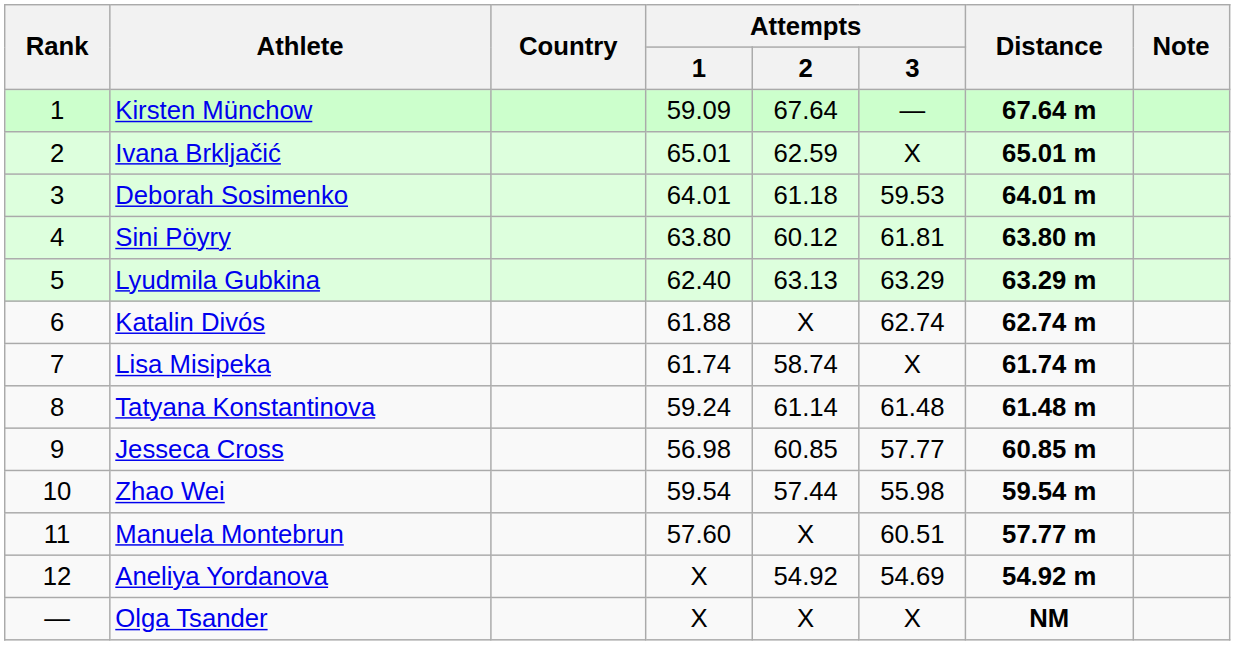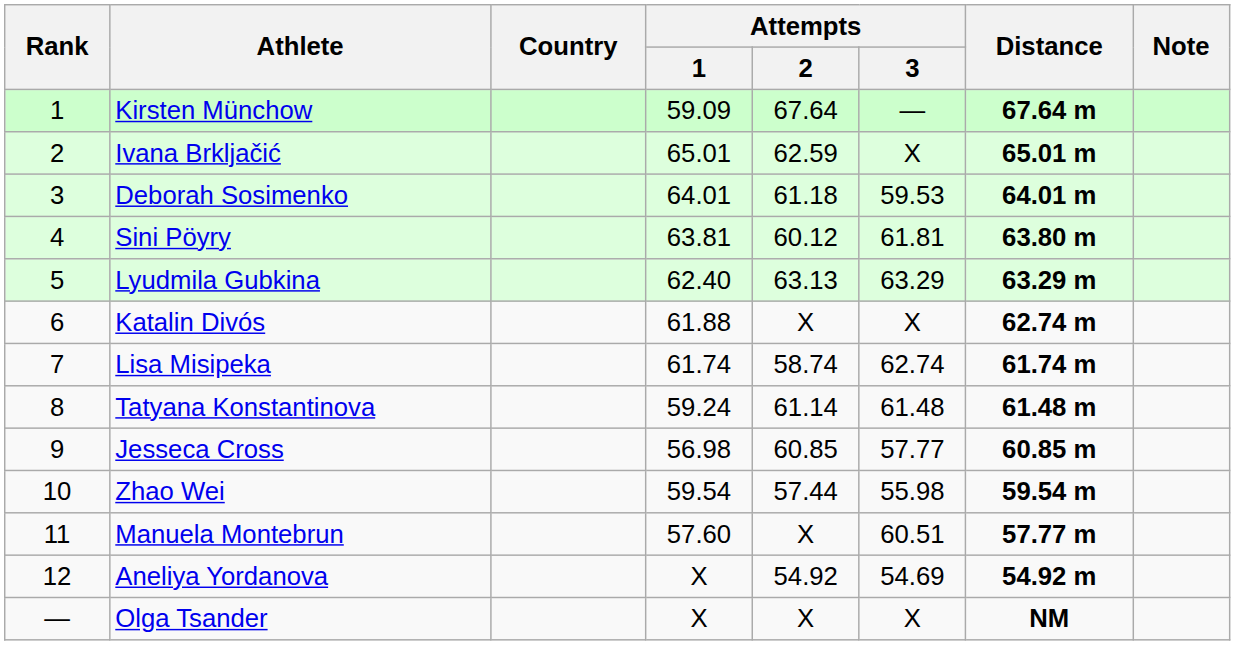 <table class="wikitable sortable" style=" text-align:center; font-size:110%;" width="95%">
 <tr>
 <th rowspan="2">Rank</th>
 <th rowspan="2">Athlete</th>
 <th rowspan="2">Country</th>
 <th colspan="3">Attempts</th>
 <th rowspan="2">Distance</th>
 <th rowspan="2">Note</th>
 </tr>
 <tr>
 <th>1</th>
 <th>2</th>
 <th>3</th>
 </tr>
 <tr style="background:#ccffcc;">
 <td>1</td>
 <td align=left><a href='#'>Kirsten Münchow</a></td>
 <td></td>
 <td>59.09</td>
 <td>67.64</td>
 <td>—</td>
 <td><strong>67.64 m </strong></td>
 <td></td>
 </tr>
 <tr style="background:#ddffdd;">
 <td>2</td>
 <td align=left><a href='#'>Ivana Brkljačić</a></td>
 <td></td>
 <td>65.01</td>
 <td>62.59</td>
 <td>X</td>
 <td><strong>65.01 m </strong></td>
 <td></td>
 </tr>
 <tr style="background:#ddffdd;">
 <td>3</td>
 <td align=left><a href='#'>Deborah Sosimenko</a></td>
 <td></td>
 <td>64.01</td>
 <td>61.18</td>
 <td>59.53</td>
 <td><strong>64.01 m </strong></td>
 <td></td>
 </tr>
 <tr style="background:#ddffdd;">
 <td>4</td>
 <td align=left><a href='#'>Sini Pöyry</a></td>
 <td></td>
-<td>63.80</td>
+<td>63.81</td>
 <td>60.12</td>
 <td>61.81</td>
 <td><strong>63.80 m </strong></td>
 <td></td>
 </tr>
 <tr style="background:#ddffdd;">
 <td>5</td>
 <td align=left><a href='#'>Lyudmila Gubkina</a></td>
 <td></td>
 <td>62.40</td>
 <td>63.13</td>
 <td>63.29</td>
 <td><strong>63.29 m </strong></td>
 <td></td>
 </tr>
 <tr>
 <td>6</td>
 <td align=left><a href='#'>Katalin Divós</a></td>
 <td></td>
 <td>61.88</td>
 <td>X</td>
-<td>62.74</td>
+<td>X</td>
 <td><strong>62.74 m </strong></td>
 <td></td>
 </tr>
 <tr>
 <td>7</td>
 <td align=left><a href='#'>Lisa Misipeka</a></td>
 <td></td>
 <td>61.74</td>
 <td>58.74</td>
-<td>X</td>
+<td>62.74</td>
 <td><strong>61.74 m </strong></td>
 <td></td>
 </tr>
 <tr>
 <td>8</td>
 <td align=left><a href='#'>Tatyana Konstantinova</a></td>
 <td></td>
 <td>59.24</td>
 <td>61.14</td>
 <td>61.48</td>
 <td><strong>61.48 m </strong></td>
 <td></td>
 </tr>
 <tr>
 <td>9</td>
 <td align=left><a href='#'>Jesseca Cross</a></td>
 <td></td>
 <td>56.98</td>
 <td>60.85</td>
 <td>57.77</td>
 <td><strong>60.85 m </strong></td>
 <td></td>
 </tr>
 <tr>
 <td>10</td>
 <td align=left><a href='#'>Zhao Wei</a></td>
 <td></td>
 <td>59.54</td>
 <td>57.44</td>
 <td>55.98</td>
 <td><strong>59.54 m </strong></td>
 <td></td>
 </tr>
 <tr>
 <td>11</td>
 <td align=left><a href='#'>Manuela Montebrun</a></td>
 <td></td>
 <td>57.60</td>
 <td>X</td>
 <td>60.51</td>
 <td><strong>57.77 m </strong></td>
 <td></td>
 </tr>
 <tr>
 <td>12</td>
 <td align=left><a href='#'>Aneliya Yordanova</a></td>
 <td></td>
 <td>X</td>
 <td>54.92</td>
 <td>54.69</td>
 <td><strong>54.92 m </strong></td>
 <td></td>
 </tr>
 <tr>
 <td>—</td>
 <td align=left><a href='#'>Olga Tsander</a></td>
 <td></td>
 <td>X</td>
 <td>X</td>
 <td>X</td>
 <td><strong>NM </strong></td>
 <td></td>
 </tr>
 </table>
